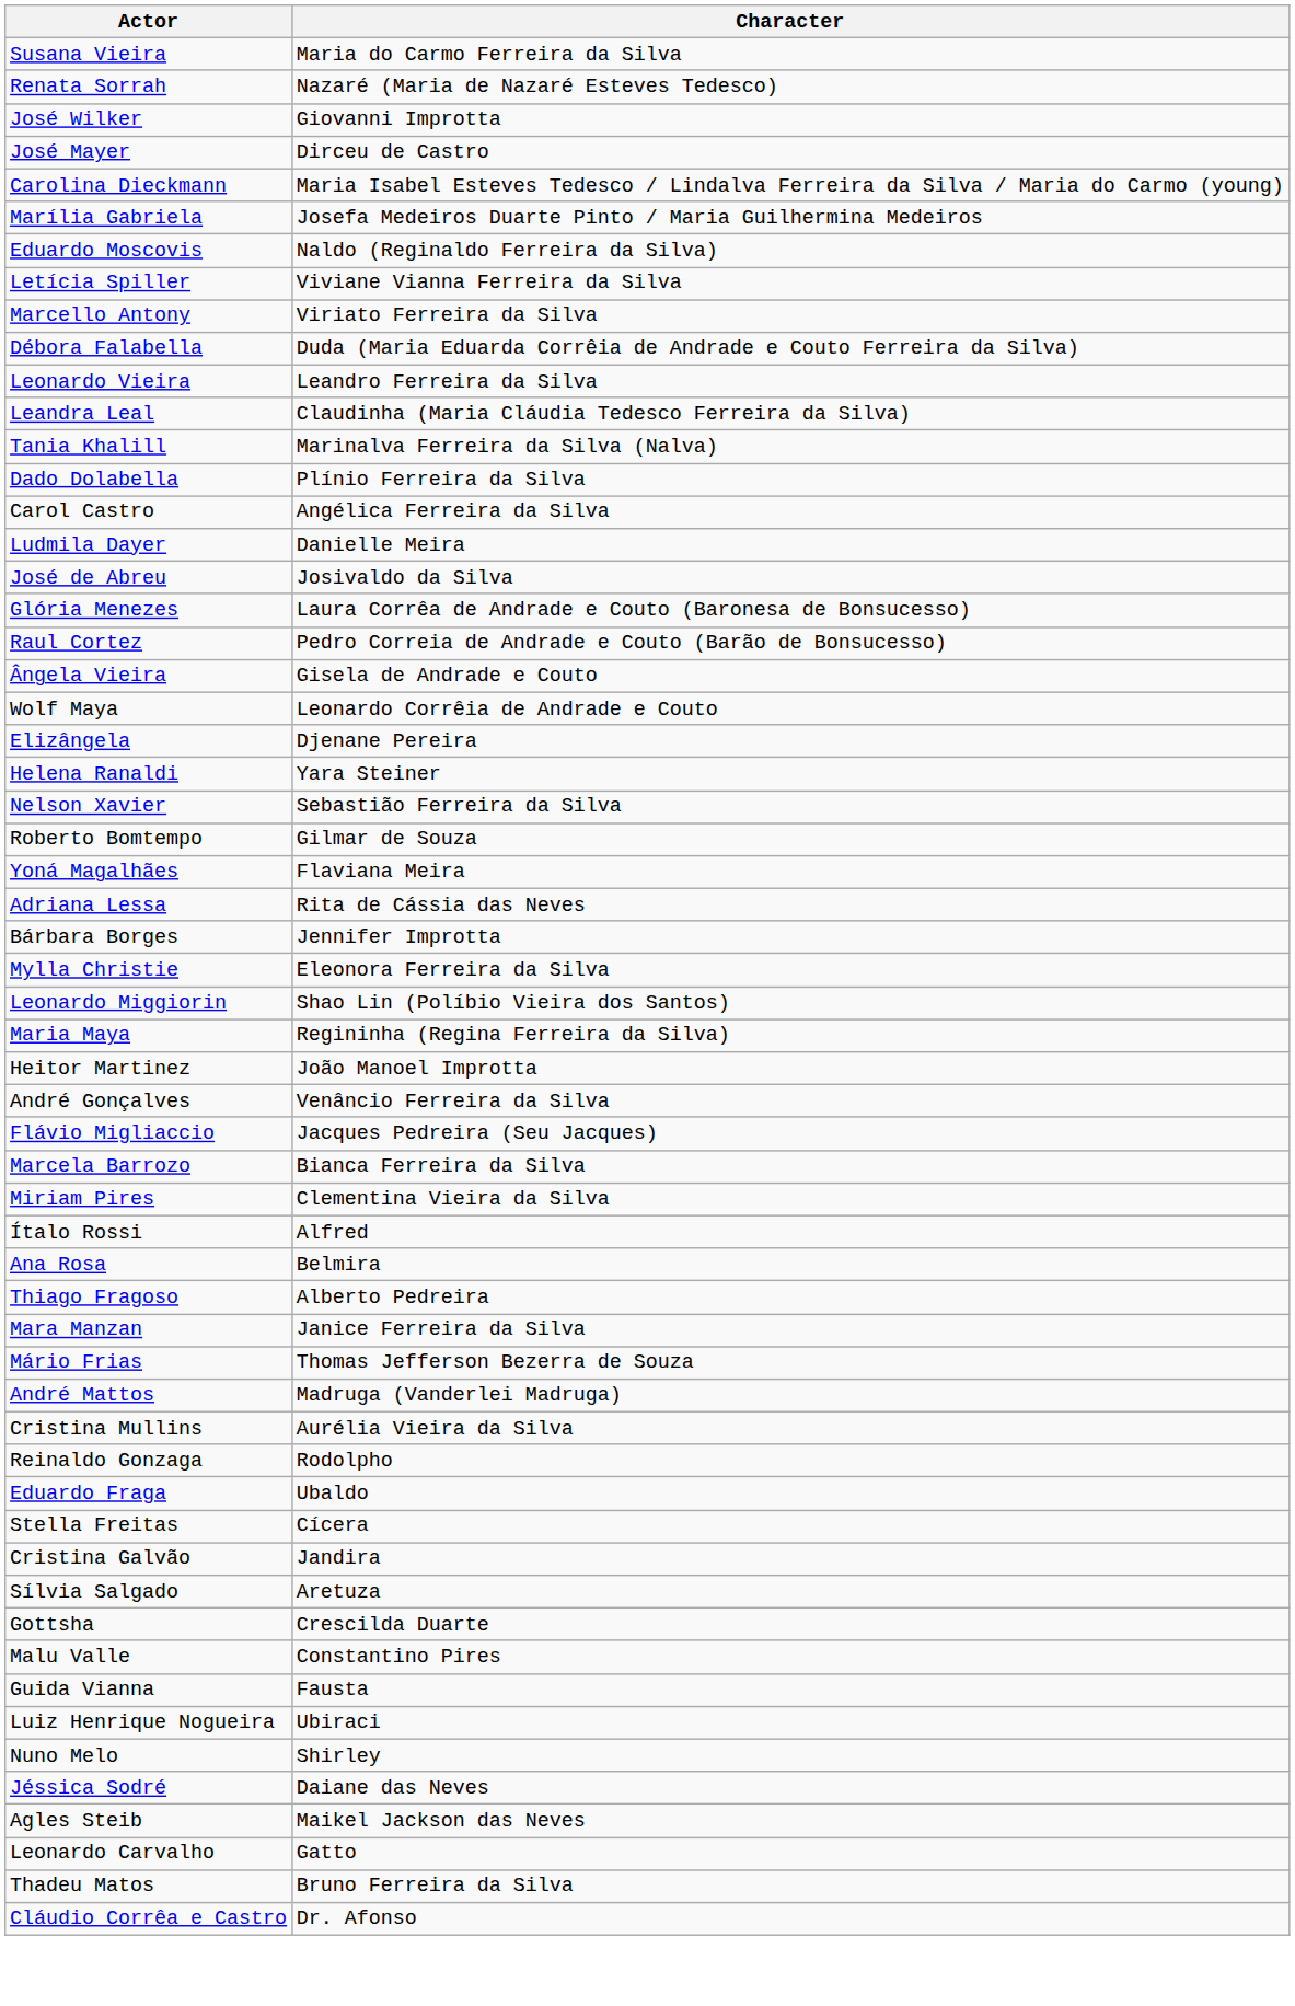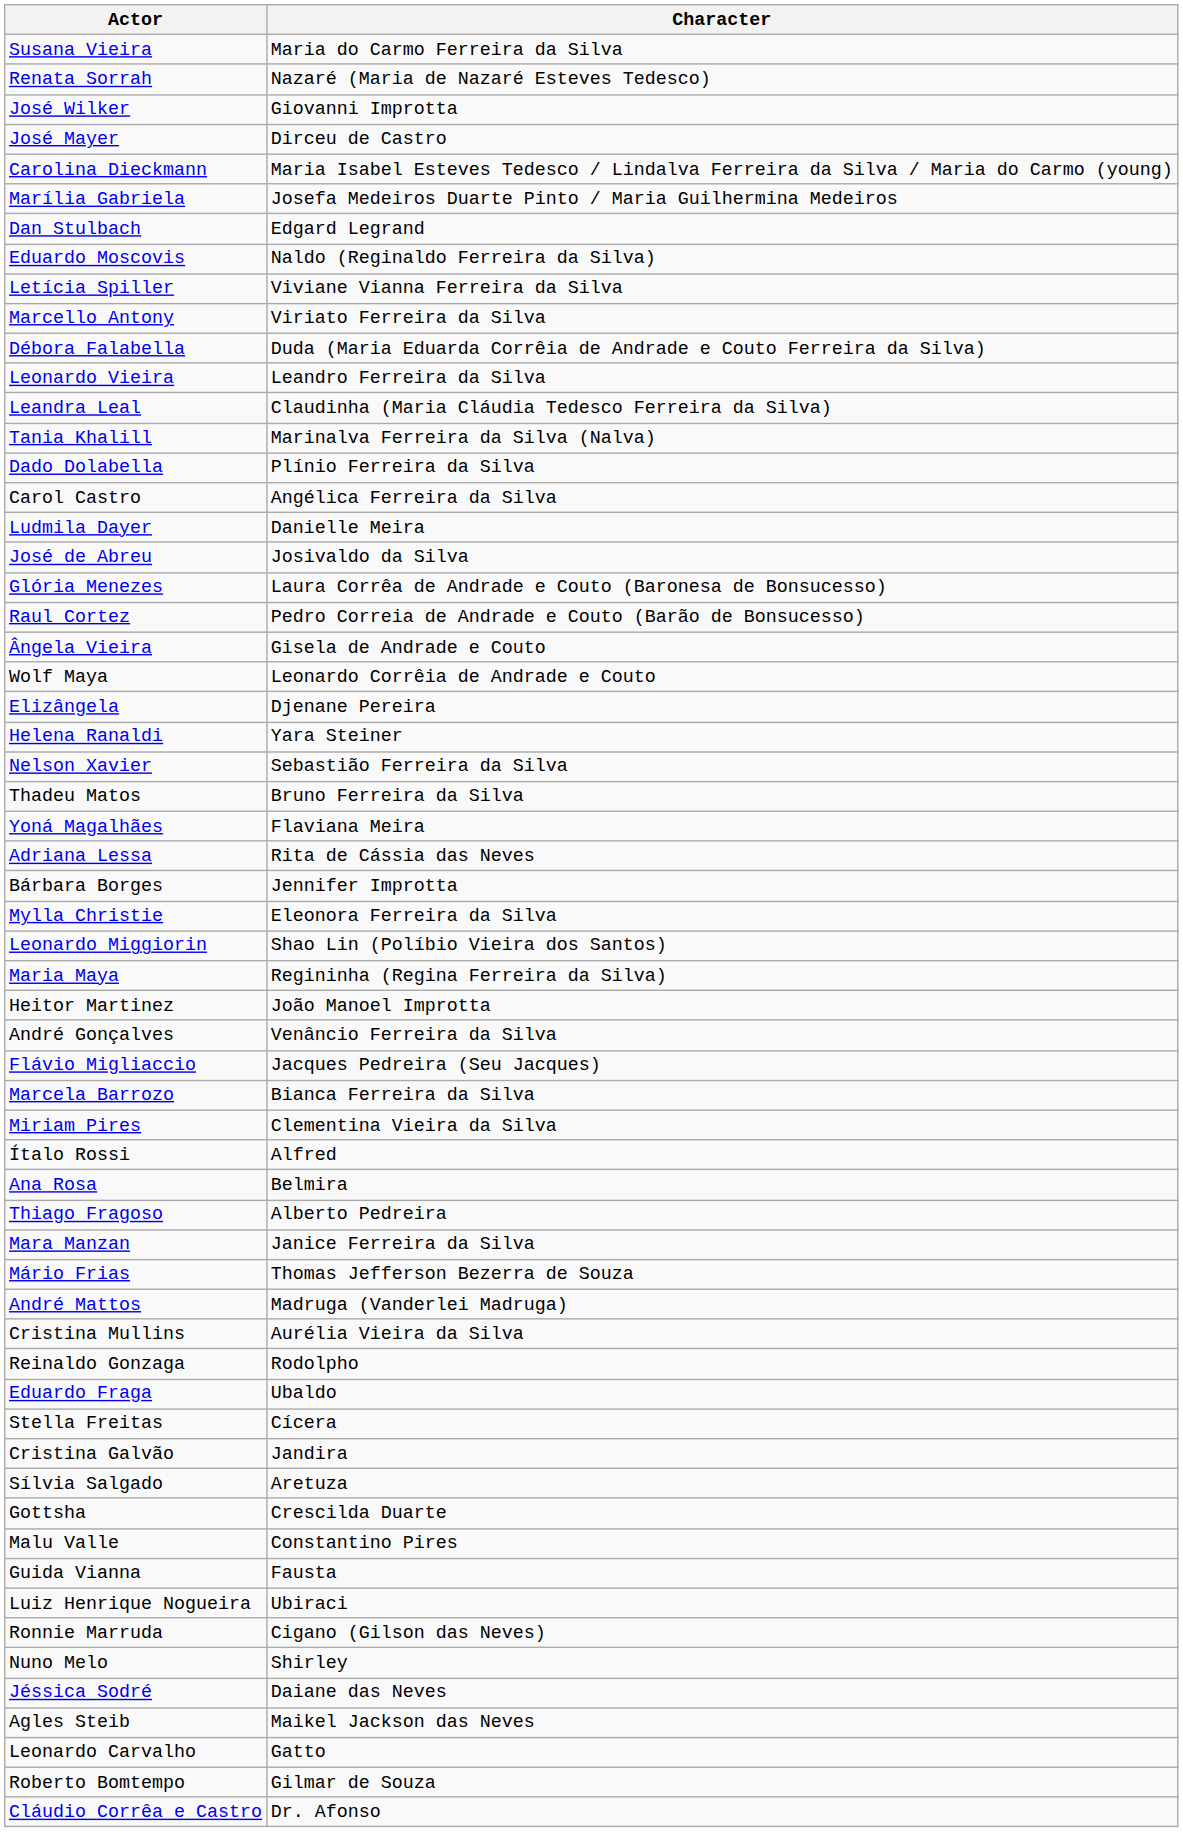 <table class="wikitable sortable">
 <tr>
 <th>Actor</th>
 <th>Character</th>
 </tr>
 <tr>
 <td><a href='#'>Susana Vieira</a></td>
 <td>Maria do Carmo Ferreira da Silva</td>
 </tr>
 <tr>
 <td><a href='#'>Renata Sorrah</a></td>
 <td>Nazaré (Maria de Nazaré Esteves Tedesco)</td>
 </tr>
 <tr>
 <td><a href='#'>José Wilker</a></td>
 <td>Giovanni Improtta</td>
 </tr>
 <tr>
 <td><a href='#'>José Mayer</a></td>
 <td>Dirceu de Castro</td>
 </tr>
 <tr>
 <td><a href='#'>Carolina Dieckmann</a></td>
 <td>Maria Isabel Esteves Tedesco / Lindalva Ferreira da Silva / Maria do Carmo (young)</td>
 </tr>
 <tr>
 <td><a href='#'>Marília Gabriela</a></td>
 <td>Josefa Medeiros Duarte Pinto / Maria Guilhermina Medeiros</td>
+</tr>
+<tr>
+<td><a href='#'>Dan Stulbach</a></td>
+<td>Edgard Legrand</td>
 </tr>
 <tr>
 <td><a href='#'>Eduardo Moscovis</a></td>
 <td>Naldo (Reginaldo Ferreira da Silva)</td>
 </tr>
 <tr>
 <td><a href='#'>Letícia Spiller</a></td>
 <td>Viviane Vianna Ferreira da Silva</td>
 </tr>
 <tr>
 <td><a href='#'>Marcello Antony</a></td>
 <td>Viriato Ferreira da Silva</td>
 </tr>
 <tr>
 <td><a href='#'>Débora Falabella</a></td>
 <td>Duda (Maria Eduarda Corrêia de Andrade e Couto Ferreira da Silva)</td>
 </tr>
 <tr>
 <td><a href='#'>Leonardo Vieira</a></td>
 <td>Leandro Ferreira da Silva</td>
 </tr>
 <tr>
 <td><a href='#'>Leandra Leal</a></td>
 <td>Claudinha (Maria Cláudia Tedesco Ferreira da Silva)</td>
 </tr>
 <tr>
 <td><a href='#'>Tania Khalill</a></td>
 <td>Marinalva Ferreira da Silva (Nalva)</td>
 </tr>
 <tr>
 <td><a href='#'>Dado Dolabella</a></td>
 <td>Plínio Ferreira da Silva</td>
 </tr>
 <tr>
 <td>Carol Castro</td>
 <td>Angélica Ferreira da Silva</td>
 </tr>
 <tr>
 <td><a href='#'>Ludmila Dayer</a></td>
 <td>Danielle Meira</td>
 </tr>
 <tr>
 <td><a href='#'>José de Abreu</a></td>
 <td>Josivaldo da Silva</td>
 </tr>
 <tr>
 <td><a href='#'>Glória Menezes</a></td>
 <td>Laura Corrêa de Andrade e Couto (Baronesa de Bonsucesso)</td>
 </tr>
 <tr>
 <td><a href='#'>Raul Cortez</a></td>
 <td>Pedro Correia de Andrade e Couto (Barão de Bonsucesso)</td>
 </tr>
 <tr>
 <td><a href='#'>Ângela Vieira</a></td>
 <td>Gisela de Andrade e Couto</td>
 </tr>
 <tr>
 <td>Wolf Maya</td>
 <td>Leonardo Corrêia de Andrade e Couto</td>
 </tr>
 <tr>
 <td><a href='#'>Elizângela</a></td>
 <td>Djenane Pereira</td>
 </tr>
 <tr>
 <td><a href='#'>Helena Ranaldi</a></td>
 <td>Yara Steiner</td>
 </tr>
 <tr>
 <td><a href='#'>Nelson Xavier</a></td>
 <td>Sebastião Ferreira da Silva</td>
 </tr>
 <tr>
-<td>Roberto Bomtempo</td>
-<td>Gilmar de Souza</td>
+<td>Thadeu Matos</td>
+<td>Bruno Ferreira da Silva</td>
 </tr>
 <tr>
 <td><a href='#'>Yoná Magalhães</a></td>
 <td>Flaviana Meira</td>
 </tr>
 <tr>
 <td><a href='#'>Adriana Lessa</a></td>
 <td>Rita de Cássia das Neves</td>
 </tr>
 <tr>
 <td>Bárbara Borges</td>
 <td>Jennifer Improtta</td>
 </tr>
 <tr>
 <td><a href='#'>Mylla Christie</a></td>
 <td>Eleonora Ferreira da Silva</td>
 </tr>
 <tr>
 <td><a href='#'>Leonardo Miggiorin</a></td>
 <td>Shao Lin (Políbio Vieira dos Santos)</td>
 </tr>
 <tr>
 <td><a href='#'>Maria Maya</a></td>
 <td>Regininha (Regina Ferreira da Silva)</td>
 </tr>
 <tr>
 <td>Heitor Martinez</td>
 <td>João Manoel Improtta</td>
 </tr>
 <tr>
 <td>André Gonçalves</td>
 <td>Venâncio Ferreira da Silva</td>
 </tr>
 <tr>
 <td><a href='#'>Flávio Migliaccio</a></td>
 <td>Jacques Pedreira (Seu Jacques)</td>
 </tr>
 <tr>
 <td><a href='#'>Marcela Barrozo</a></td>
 <td>Bianca Ferreira da Silva</td>
 </tr>
 <tr>
 <td><a href='#'>Miriam Pires</a></td>
 <td>Clementina Vieira da Silva</td>
 </tr>
 <tr>
 <td>Ítalo Rossi</td>
 <td>Alfred</td>
 </tr>
 <tr>
 <td><a href='#'>Ana Rosa</a></td>
 <td>Belmira</td>
 </tr>
 <tr>
 <td><a href='#'>Thiago Fragoso</a></td>
 <td>Alberto Pedreira</td>
 </tr>
 <tr>
 <td><a href='#'>Mara Manzan</a></td>
 <td>Janice Ferreira da Silva</td>
 </tr>
 <tr>
 <td><a href='#'>Mário Frias</a></td>
 <td>Thomas Jefferson Bezerra de Souza</td>
 </tr>
 <tr>
 <td><a href='#'>André Mattos</a></td>
 <td>Madruga (Vanderlei Madruga)</td>
 </tr>
 <tr>
 <td>Cristina Mullins</td>
 <td>Aurélia Vieira da Silva</td>
 </tr>
 <tr>
 <td>Reinaldo Gonzaga</td>
 <td>Rodolpho</td>
 </tr>
 <tr>
 <td><a href='#'>Eduardo Fraga</a></td>
 <td>Ubaldo</td>
 </tr>
 <tr>
 <td>Stella Freitas</td>
 <td>Cícera</td>
 </tr>
 <tr>
 <td>Cristina Galvão</td>
 <td>Jandira</td>
 </tr>
 <tr>
 <td>Sílvia Salgado</td>
 <td>Aretuza</td>
 </tr>
 <tr>
 <td>Gottsha</td>
 <td>Crescilda Duarte</td>
 </tr>
 <tr>
 <td>Malu Valle</td>
 <td>Constantino Pires</td>
 </tr>
 <tr>
 <td>Guida Vianna</td>
 <td>Fausta</td>
 </tr>
 <tr>
 <td>Luiz Henrique Nogueira</td>
 <td>Ubiraci</td>
 </tr>
 <tr>
+<td>Ronnie Marruda</td>
+<td>Cigano (Gilson das Neves)</td>
+</tr>
+<tr>
 <td>Nuno Melo</td>
 <td>Shirley</td>
 </tr>
 <tr>
 <td><a href='#'>Jéssica Sodré</a></td>
 <td>Daiane das Neves</td>
 </tr>
 <tr>
 <td>Agles Steib</td>
 <td>Maikel Jackson das Neves</td>
 </tr>
 <tr>
 <td>Leonardo Carvalho</td>
 <td>Gatto</td>
 </tr>
 <tr>
-<td>Thadeu Matos</td>
-<td>Bruno Ferreira da Silva</td>
+<td>Roberto Bomtempo</td>
+<td>Gilmar de Souza</td>
 </tr>
 <tr>
 <td><a href='#'>Cláudio Corrêa e Castro</a></td>
 <td>Dr. Afonso</td>
 </tr>
 </table>
